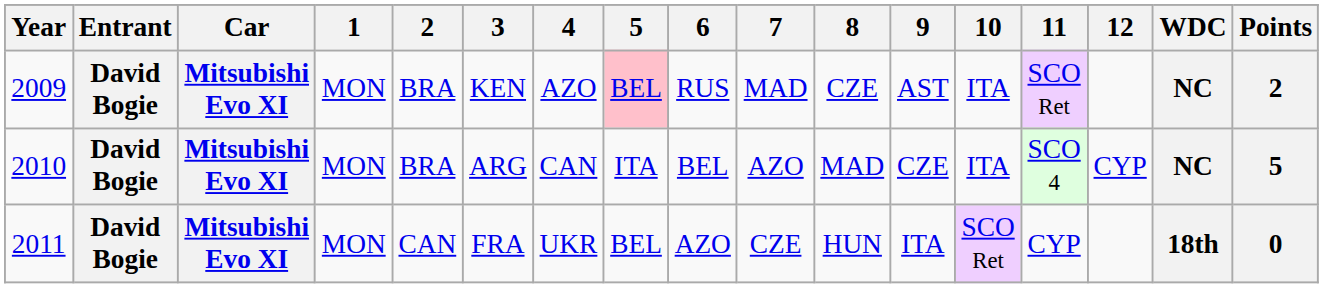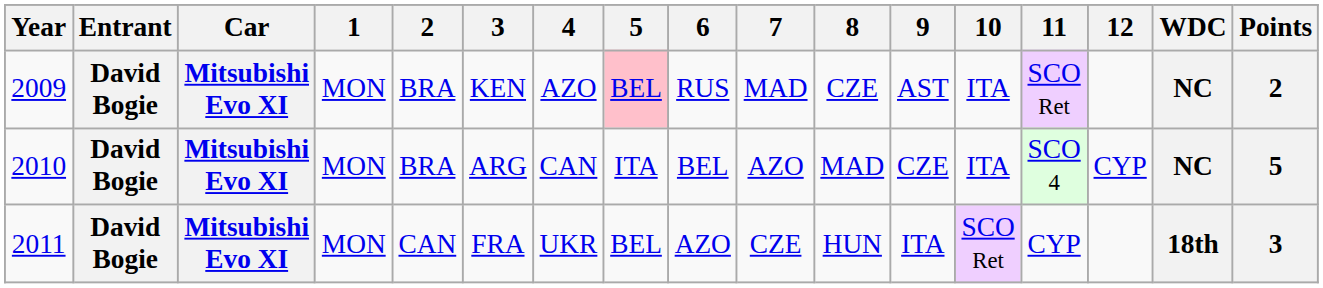 <table class="wikitable" border="1" style="text-align:center; font-size:90%;">
 <tr>
 <th>Year</th>
 <th>Entrant</th>
 <th>Car</th>
 <th>1</th>
 <th>2</th>
 <th>3</th>
 <th>4</th>
 <th>5</th>
 <th>6</th>
 <th>7</th>
 <th>8</th>
 <th>9</th>
 <th>10</th>
 <th>11</th>
 <th>12</th>
 <th>WDC</th>
 <th>Points</th>
 </tr>
 <tr>
 <td><a href='#'>2009</a></td>
 <th> David Bogie</th>
 <th><a href='#'>Mitsubishi Evo XI</a></th>
 <td><a href='#'>MON</a></td>
 <td><a href='#'>BRA</a></td>
 <td><a href='#'>KEN</a></td>
 <td><a href='#'>AZO</a></td>
 <td style="background: pink;"><a href='#'>BEL</a></td>
 <td><a href='#'>RUS</a></td>
 <td><a href='#'>MAD</a></td>
 <td><a href='#'>CZE</a></td>
 <td><a href='#'>AST</a></td>
 <td><a href='#'>ITA</a></td>
 <td style="background:#EFCFFF;"><a href='#'>SCO</a><br><small>Ret</small></td>
 <td></td>
 <th><strong>NC</strong></th>
 <th><strong>2</strong></th>
 </tr>
 <tr>
 <td><a href='#'>2010</a></td>
 <th> David Bogie</th>
 <th><a href='#'>Mitsubishi Evo XI</a></th>
 <td><a href='#'>MON</a></td>
 <td><a href='#'>BRA</a></td>
 <td><a href='#'>ARG</a></td>
 <td><a href='#'>CAN</a></td>
 <td><a href='#'>ITA</a></td>
 <td><a href='#'>BEL</a></td>
 <td><a href='#'>AZO</a></td>
 <td><a href='#'>MAD</a></td>
 <td><a href='#'>CZE</a></td>
 <td><a href='#'>ITA</a></td>
 <td style="background:#dfffdf;"><a href='#'>SCO</a><br><small>4</small></td>
 <td><a href='#'>CYP</a></td>
 <th><strong>NC</strong></th>
 <th><strong>5</strong></th>
 </tr>
 <tr>
 <td><a href='#'>2011</a></td>
 <th> David Bogie</th>
 <th><a href='#'>Mitsubishi Evo XI</a></th>
 <td><a href='#'>MON</a></td>
 <td><a href='#'>CAN</a></td>
 <td><a href='#'>FRA</a></td>
 <td><a href='#'>UKR</a></td>
 <td><a href='#'>BEL</a></td>
 <td><a href='#'>AZO</a></td>
 <td><a href='#'>CZE</a></td>
 <td><a href='#'>HUN</a></td>
 <td><a href='#'>ITA</a></td>
 <td style="background:#EFCFFF;"><a href='#'>SCO</a><br><small>Ret</small></td>
 <td><a href='#'>CYP</a></td>
 <td></td>
 <th><strong>18th</strong></th>
-<th><strong>0</strong></th>
+<th><strong>3</strong></th>
 </tr>
 </table>
